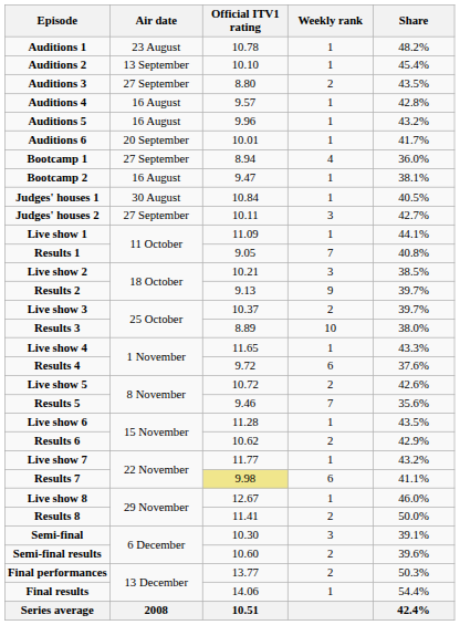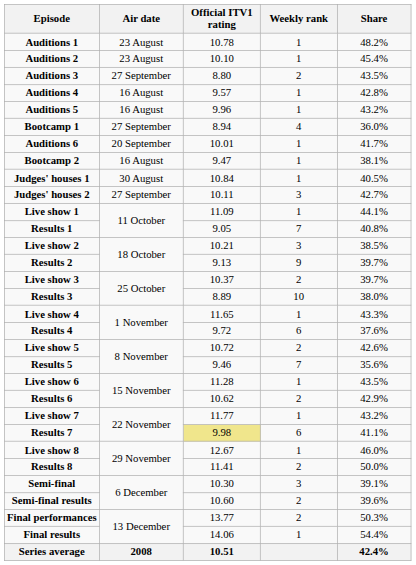 <table class="wikitable sortable" style="text-align:center">
 <tr>
 <th scope="col" style="width:200px;">Episode</th>
 <th scope="col" style="width:200px;">Air date</th>
 <th scope="col" style="width:200px;">Official ITV1 rating</th>
 <th scope="col" style="width:200px;">Weekly rank</th>
 <th scope="col" style="width:200px;">Share</th>
 </tr>
 <tr>
 <td><strong>Auditions 1</strong></td>
 <td>23 August</td>
 <td>10.78</td>
 <td>1</td>
 <td>48.2%</td>
 </tr>
 <tr>
 <td><strong>Auditions 2</strong></td>
-<td>13 September</td>
+<td>23 August</td>
 <td>10.10</td>
 <td>1</td>
 <td>45.4%</td>
 </tr>
 <tr>
 <td><strong>Auditions 3</strong></td>
 <td>27 September</td>
 <td>8.80</td>
 <td>2</td>
 <td>43.5%</td>
 </tr>
 <tr>
 <td><strong>Auditions 4</strong></td>
 <td>16 August</td>
 <td>9.57</td>
 <td>1</td>
 <td>42.8%</td>
 </tr>
 <tr>
 <td><strong>Auditions 5</strong></td>
 <td>16 August</td>
 <td>9.96</td>
 <td>1</td>
 <td>43.2%</td>
 </tr>
 <tr>
+<td><strong>Bootcamp 1</strong></td>
+<td>27 September</td>
+<td>8.94</td>
+<td>4</td>
+<td>36.0%</td>
+</tr>
+<tr>
 <td><strong>Auditions 6</strong></td>
 <td>20 September</td>
 <td>10.01</td>
 <td>1</td>
 <td>41.7%</td>
-</tr>
-<tr>
-<td><strong>Bootcamp 1</strong></td>
-<td>27 September</td>
-<td>8.94</td>
-<td>4</td>
-<td>36.0%</td>
 </tr>
 <tr>
 <td><strong>Bootcamp 2</strong></td>
 <td>16 August</td>
 <td>9.47</td>
 <td>1</td>
 <td>38.1%</td>
 </tr>
 <tr>
 <td><strong>Judges' houses 1</strong></td>
 <td>30 August</td>
 <td>10.84</td>
 <td>1</td>
 <td>40.5%</td>
 </tr>
 <tr>
 <td><strong>Judges' houses 2</strong></td>
 <td>27 September</td>
 <td>10.11</td>
 <td>3</td>
 <td>42.7%</td>
 </tr>
 <tr>
 <td><strong>Live show 1</strong></td>
 <td rowspan="2">11 October</td>
 <td>11.09</td>
 <td>1</td>
 <td>44.1%</td>
 </tr>
 <tr>
 <td><strong>Results 1</strong></td>
 <td>9.05</td>
 <td>7</td>
 <td>40.8%</td>
 </tr>
 <tr>
 <td><strong>Live show 2</strong></td>
 <td rowspan="2">18 October</td>
 <td>10.21</td>
 <td>3</td>
 <td>38.5%</td>
 </tr>
 <tr>
 <td><strong>Results 2</strong></td>
 <td>9.13</td>
 <td>9</td>
 <td>39.7%</td>
 </tr>
 <tr>
 <td><strong>Live show 3</strong></td>
 <td rowspan="2">25 October</td>
 <td>10.37</td>
 <td>2</td>
 <td>39.7%</td>
 </tr>
 <tr>
 <td><strong>Results 3</strong></td>
 <td>8.89</td>
 <td>10</td>
 <td>38.0%</td>
 </tr>
 <tr>
 <td><strong>Live show 4</strong></td>
 <td rowspan="2">1 November</td>
 <td>11.65</td>
 <td>1</td>
 <td>43.3%</td>
 </tr>
 <tr>
 <td><strong>Results 4</strong></td>
 <td>9.72</td>
 <td>6</td>
 <td>37.6%</td>
 </tr>
 <tr>
 <td><strong>Live show 5</strong></td>
 <td rowspan="2">8 November</td>
 <td>10.72</td>
 <td>2</td>
 <td>42.6%</td>
 </tr>
 <tr>
 <td><strong>Results 5</strong></td>
 <td>9.46</td>
 <td>7</td>
 <td>35.6%</td>
 </tr>
 <tr>
 <td><strong>Live show 6</strong></td>
 <td rowspan="2">15 November</td>
 <td>11.28</td>
 <td>1</td>
 <td>43.5%</td>
 </tr>
 <tr>
 <td><strong>Results 6</strong></td>
 <td>10.62</td>
 <td>2</td>
 <td>42.9%</td>
 </tr>
 <tr>
 <td><strong>Live show 7</strong></td>
 <td rowspan="2">22 November</td>
 <td>11.77</td>
 <td>1</td>
 <td>43.2%</td>
 </tr>
 <tr>
 <td><strong>Results 7</strong></td>
 <td style="background: khaki;">9.98</td>
 <td>6</td>
 <td>41.1%</td>
 </tr>
 <tr>
 <td><strong>Live show 8</strong></td>
 <td rowspan="2">29 November</td>
 <td>12.67</td>
 <td>1</td>
 <td>46.0%</td>
 </tr>
 <tr>
 <td><strong>Results 8</strong></td>
 <td>11.41</td>
 <td>2</td>
 <td>50.0%</td>
 </tr>
 <tr>
 <td><strong>Semi-final</strong></td>
 <td rowspan="2">6 December</td>
 <td>10.30</td>
 <td>3</td>
 <td>39.1%</td>
 </tr>
 <tr>
 <td><strong>Semi-final results</strong></td>
 <td>10.60</td>
 <td>2</td>
 <td>39.6%</td>
 </tr>
 <tr>
 <td><strong>Final performances</strong></td>
 <td rowspan="2">13 December</td>
 <td>13.77</td>
 <td>2</td>
 <td>50.3%</td>
 </tr>
 <tr>
 <td><strong>Final results</strong></td>
 <td>14.06</td>
 <td>1</td>
 <td>54.4%</td>
 </tr>
 <tr>
 <th><strong>Series average</strong></th>
 <th>2008</th>
 <th>10.51</th>
 <th></th>
 <th>42.4%</th>
 </tr>
 </table>
